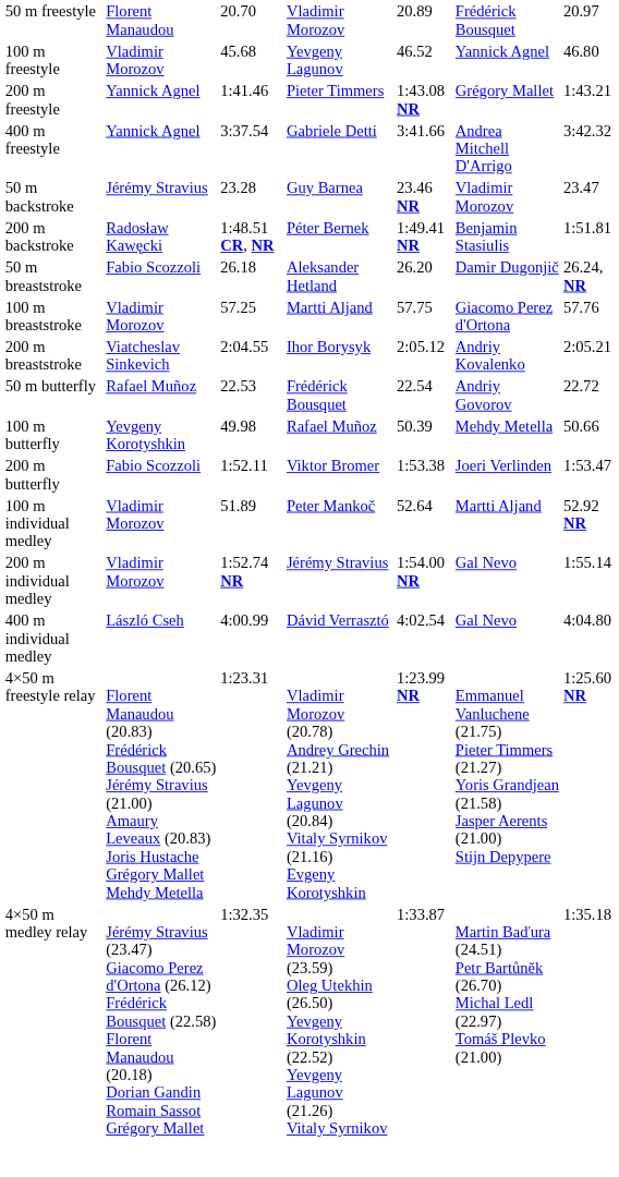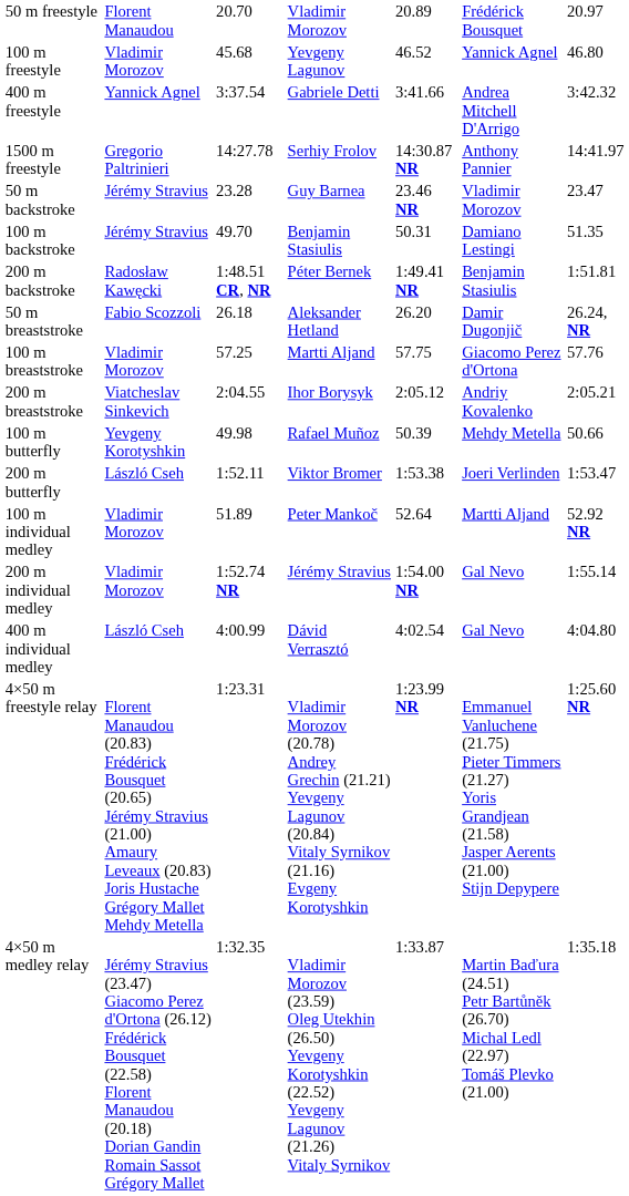 <table>
 <tr valign="top">
 <td>50 m freestyle</td>
 <td><a href='#'>Florent Manaudou</a><br><small></small></td>
 <td>20.70</td>
 <td><a href='#'>Vladimir Morozov</a><br><small></small></td>
 <td>20.89</td>
 <td><a href='#'>Frédérick Bousquet</a><br><small></small></td>
 <td>20.97</td>
 </tr>
 <tr valign="top">
 <td>100 m freestyle</td>
 <td><a href='#'>Vladimir Morozov</a><br><small></small></td>
 <td>45.68</td>
 <td><a href='#'>Yevgeny Lagunov</a><br><small></small></td>
 <td>46.52</td>
 <td><a href='#'>Yannick Agnel</a><br><small></small></td>
 <td>46.80</td>
 </tr>
 <tr valign="top">
-<td>200 m freestyle</td>
-<td><a href='#'>Yannick Agnel</a><br><small></small></td>
-<td>1:41.46</td>
-<td><a href='#'>Pieter Timmers</a><br><small></small></td>
-<td>1:43.08 <strong><a href='#'>NR</a></strong></td>
-<td><a href='#'>Grégory Mallet</a><br><small></small></td>
-<td>1:43.21</td>
-</tr>
-<tr valign="top">
 <td>400 m freestyle</td>
 <td><a href='#'>Yannick Agnel</a><br><small></small></td>
 <td>3:37.54</td>
 <td><a href='#'>Gabriele Detti</a><br><small></small></td>
 <td>3:41.66</td>
 <td><a href='#'>Andrea Mitchell D'Arrigo</a><br><small></small></td>
 <td>3:42.32</td>
 </tr>
 <tr valign="top">
+<td>1500 m freestyle</td>
+<td><a href='#'>Gregorio Paltrinieri</a><br><small></small></td>
+<td>14:27.78</td>
+<td><a href='#'>Serhiy Frolov</a><br><small></small></td>
+<td>14:30.87 <strong><a href='#'>NR</a></strong></td>
+<td><a href='#'>Anthony Pannier</a><br><small></small></td>
+<td>14:41.97</td>
+</tr>
+<tr valign="top">
 <td>50 m backstroke</td>
 <td><a href='#'>Jérémy Stravius</a><br><small></small></td>
 <td>23.28</td>
 <td><a href='#'>Guy Barnea</a><br><small></small></td>
 <td>23.46 <strong><a href='#'>NR</a></strong></td>
 <td><a href='#'>Vladimir Morozov</a><br><small></small></td>
 <td>23.47</td>
+</tr>
+<tr valign="top">
+<td>100 m backstroke</td>
+<td><a href='#'>Jérémy Stravius</a><br><small></small></td>
+<td>49.70</td>
+<td><a href='#'>Benjamin Stasiulis</a><br><small></small></td>
+<td>50.31</td>
+<td><a href='#'>Damiano Lestingi</a><br><small></small></td>
+<td>51.35</td>
 </tr>
 <tr valign="top">
 <td>200 m backstroke</td>
 <td><a href='#'>Radosław Kawęcki</a><br><small></small></td>
 <td>1:48.51 <strong><a href='#'>CR</a></strong>, <strong><a href='#'>NR</a></strong></td>
 <td><a href='#'>Péter Bernek</a><br><small></small></td>
 <td>1:49.41 <strong><a href='#'>NR</a></strong></td>
 <td><a href='#'>Benjamin Stasiulis</a><br><small></small></td>
 <td>1:51.81</td>
 </tr>
 <tr valign="top">
 <td>50 m breaststroke</td>
 <td><a href='#'>Fabio Scozzoli</a><br><small></small></td>
 <td>26.18</td>
 <td><a href='#'>Aleksander Hetland</a><br><small></small></td>
 <td>26.20</td>
 <td><a href='#'>Damir Dugonjič</a><br><small></small></td>
 <td>26.24, <strong><a href='#'>NR</a></strong></td>
 </tr>
 <tr valign="top">
 <td>100 m breaststroke</td>
 <td><a href='#'>Vladimir Morozov</a><br><small></small></td>
 <td>57.25</td>
 <td><a href='#'>Martti Aljand</a><br><small></small></td>
 <td>57.75</td>
 <td><a href='#'>Giacomo Perez d'Ortona</a><br><small></small></td>
 <td>57.76</td>
 </tr>
 <tr valign="top">
 <td>200 m breaststroke</td>
 <td><a href='#'>Viatcheslav Sinkevich</a><br><small></small></td>
 <td>2:04.55</td>
 <td><a href='#'>Ihor Borysyk</a><br><small></small></td>
 <td>2:05.12</td>
 <td><a href='#'>Andriy Kovalenko</a><br><small></small></td>
 <td>2:05.21</td>
 </tr>
 <tr valign="top">
-<td>50 m butterfly</td>
-<td><a href='#'>Rafael Muñoz</a><br><small></small></td>
-<td>22.53</td>
-<td><a href='#'>Frédérick Bousquet</a><br><small></small></td>
-<td>22.54</td>
-<td><a href='#'>Andriy Govorov</a><br><small></small></td>
-<td>22.72</td>
-</tr>
-<tr valign="top">
 <td>100 m butterfly</td>
 <td><a href='#'>Yevgeny Korotyshkin</a><br><small></small></td>
 <td>49.98</td>
 <td><a href='#'>Rafael Muñoz</a><br><small></small></td>
 <td>50.39</td>
 <td><a href='#'>Mehdy Metella</a><br><small></small></td>
 <td>50.66</td>
 </tr>
 <tr valign="top">
 <td>200 m butterfly</td>
-<td><a href='#'>Fabio Scozzoli</a><br><small></small></td>
+<td><a href='#'>László Cseh</a><br><small></small></td>
 <td>1:52.11</td>
 <td><a href='#'>Viktor Bromer</a><br><small></small></td>
 <td>1:53.38</td>
 <td><a href='#'>Joeri Verlinden</a><br><small></small></td>
 <td>1:53.47</td>
 </tr>
 <tr valign="top">
 <td>100 m individual medley</td>
 <td><a href='#'>Vladimir Morozov</a><br><small></small></td>
 <td>51.89</td>
 <td><a href='#'>Peter Mankoč</a><br><small></small></td>
 <td>52.64</td>
 <td><a href='#'>Martti Aljand</a><br><small></small></td>
 <td>52.92 <strong><a href='#'>NR</a></strong></td>
 </tr>
 <tr valign="top">
 <td>200 m individual medley</td>
 <td><a href='#'>Vladimir Morozov</a><br><small></small></td>
 <td>1:52.74 <strong><a href='#'>NR</a></strong></td>
 <td><a href='#'>Jérémy Stravius</a><br><small></small></td>
 <td>1:54.00 <strong><a href='#'>NR</a></strong></td>
 <td><a href='#'>Gal Nevo</a><br><small></small></td>
 <td>1:55.14</td>
 </tr>
 <tr valign="top">
 <td>400 m individual medley</td>
 <td><a href='#'>László Cseh</a><br><small></small></td>
 <td>4:00.99</td>
 <td><a href='#'>Dávid Verrasztó</a><br><small></small></td>
 <td>4:02.54</td>
 <td><a href='#'>Gal Nevo</a><br><small></small></td>
 <td>4:04.80</td>
 </tr>
 <tr valign="top">
 <td>4×50 m freestyle relay</td>
 <td valign=top><br><a href='#'>Florent Manaudou</a> (20.83)<br><a href='#'>Frédérick Bousquet</a> (20.65)<br><a href='#'>Jérémy Stravius</a> (21.00)<br><a href='#'>Amaury Leveaux</a> (20.83)<br><a href='#'>Joris Hustache</a><br><a href='#'>Grégory Mallet</a><br><a href='#'>Mehdy Metella</a></td>
 <td>1:23.31</td>
 <td valign=top><br><a href='#'>Vladimir Morozov</a> (20.78) <br><a href='#'>Andrey Grechin</a> (21.21)<br><a href='#'>Yevgeny Lagunov</a> (20.84)<br><a href='#'>Vitaly Syrnikov</a> (21.16)<br><a href='#'>Evgeny Korotyshkin</a></td>
 <td>1:23.99 <strong><a href='#'>NR</a></strong></td>
 <td valign=top><br><a href='#'>Emmanuel Vanluchene</a> (21.75) <br><a href='#'>Pieter Timmers</a> (21.27)<br><a href='#'>Yoris Grandjean</a> (21.58)<br><a href='#'>Jasper Aerents</a> (21.00)<br><a href='#'>Stijn Depypere</a></td>
 <td>1:25.60 <strong><a href='#'>NR</a></strong></td>
 </tr>
 <tr valign="top">
 <td>4×50 m medley relay</td>
 <td valign=top><br><a href='#'>Jérémy Stravius</a> (23.47)<br><a href='#'>Giacomo Perez d'Ortona</a> (26.12)<br><a href='#'>Frédérick Bousquet</a> (22.58)<br><a href='#'>Florent Manaudou</a> (20.18)<br><a href='#'>Dorian Gandin</a><br><a href='#'>Romain Sassot</a><br><a href='#'>Grégory Mallet</a></td>
 <td>1:32.35</td>
 <td valign=top><br><a href='#'>Vladimir Morozov</a> (23.59)<br><a href='#'>Oleg Utekhin</a> (26.50)<br><a href='#'>Yevgeny Korotyshkin</a> (22.52)<br><a href='#'>Yevgeny Lagunov</a> (21.26)<br><a href='#'>Vitaly Syrnikov</a></td>
 <td>1:33.87</td>
 <td valign=top><br><a href='#'>Martin Baďura</a> (24.51)<br><a href='#'>Petr Bartůněk</a> (26.70)<br><a href='#'>Michal Ledl</a> (22.97)<br><a href='#'>Tomáš Plevko</a> (21.00)</td>
 <td>1:35.18</td>
 </tr>
 </table>
